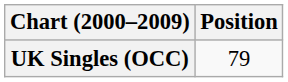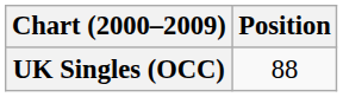 <table class="wikitable plainrowheaders" style="text-align:center">
 <tr>
 <th>Chart (2000–2009)</th>
 <th>Position</th>
 </tr>
 <tr>
 <th scope="row">UK Singles (OCC)</th>
-<td>79</td>
+<td>88</td>
 </tr>
 </table>
